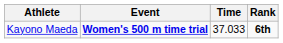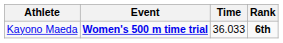 <table class=wikitable style="font-size:90%">
 <tr>
 <th>Athlete</th>
 <th>Event</th>
 <th>Time</th>
 <th>Rank</th>
 </tr>
 <tr>
 <td><a href='#'>Kayono Maeda</a></td>
 <td><strong><a href='#'>Women's 500 m time trial</a></strong></td>
-<td align=center>37.033</td>
+<td align=center>36.033</td>
 <td align=center><strong>6th</strong></td>
 </tr>
 </table>
